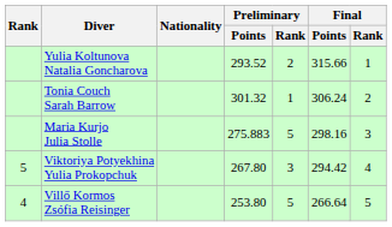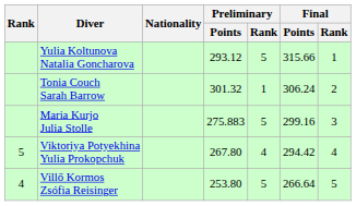 <table class="wikitable sortable" style="text-align:center">
 <tr>
 <th rowspan=2>Rank</th>
 <th rowspan=2>Diver</th>
 <th rowspan=2>Nationality</th>
 <th colspan="2">Preliminary</th>
 <th colspan="2">Final</th>
 </tr>
 <tr>
 <th>Points</th>
 <th>Rank</th>
 <th>Points</th>
 <th>Rank</th>
 </tr>
 <tr bgcolor=ccffcc>
 <td></td>
 <td align=left><a href='#'>Yulia Koltunova</a><br><a href='#'>Natalia Goncharova</a></td>
 <td align=left></td>
-<td>293.52</td>
-<td>2</td>
+<td>293.12</td>
+<td>5</td>
 <td>315.66</td>
 <td>1</td>
 </tr>
 <tr bgcolor=ccffcc>
 <td></td>
 <td align=left><a href='#'>Tonia Couch</a><br><a href='#'>Sarah Barrow</a></td>
 <td align=left></td>
 <td>301.32</td>
 <td>1</td>
 <td>306.24</td>
 <td>2</td>
 </tr>
 <tr bgcolor=ccffcc>
 <td></td>
 <td align=left><a href='#'>Maria Kurjo</a><br><a href='#'>Julia Stolle</a></td>
 <td align=left></td>
 <td>275.883</td>
 <td>5</td>
-<td>298.16</td>
+<td>299.16</td>
 <td>3</td>
 </tr>
 <tr bgcolor=ccffcc>
 <td>5</td>
 <td align=left><a href='#'>Viktoriya Potyekhina</a><br><a href='#'>Yulia Prokopchuk</a></td>
 <td align=left></td>
 <td>267.80</td>
-<td>3</td>
+<td>4</td>
 <td>294.42</td>
 <td>4</td>
 </tr>
 <tr bgcolor=ccffcc>
 <td>4</td>
 <td align=left><a href='#'>Villő Kormos</a><br><a href='#'>Zsófia Reisinger</a></td>
 <td align=left></td>
 <td>253.80</td>
 <td>5</td>
 <td>266.64</td>
 <td>5</td>
 </tr>
 </table>
